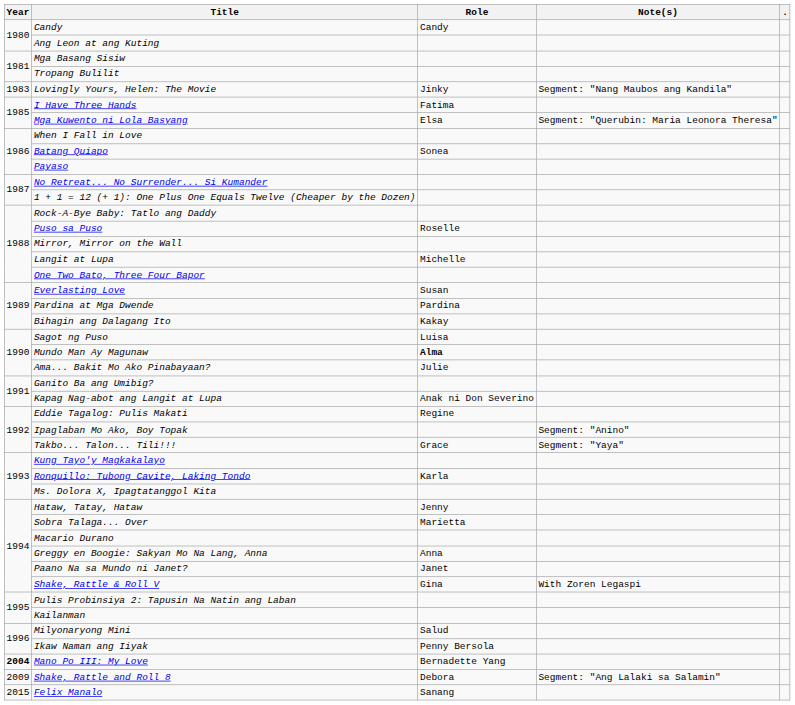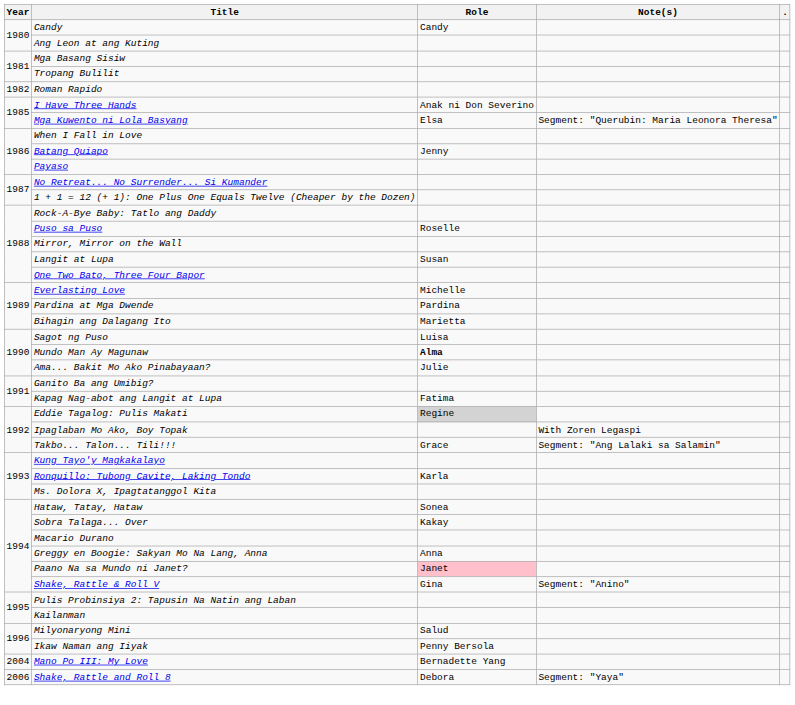 <table class="wikitable sortable">
 <tr>
 <th scope="col">Year</th>
 <th scope="col">Title</th>
 <th scope="col" class="unsortable">Role</th>
 <th scope="col" class="unsortable">Note(s)</th>
 <th scope="col" class="unsortable">.</th>
 </tr>
 <tr>
 <td rowspan="2">1980</td>
 <td><em>Candy</em></td>
 <td>Candy</td>
 <td></td>
 <td style="text-align:center;"></td>
 </tr>
 <tr>
 <td><em>Ang Leon at ang Kuting</em></td>
 <td></td>
 <td></td>
 <td style="text-align:center;"></td>
 </tr>
 <tr>
 <td rowspan="2">1981</td>
 <td><em>Mga Basang Sisiw</em></td>
 <td></td>
 <td></td>
 <td style="text-align:center;"></td>
 </tr>
 <tr>
 <td><em>Tropang Bulilit</em></td>
 <td></td>
 <td></td>
 <td style="text-align:center;"></td>
 </tr>
 <tr>
-<td>1983</td>
-<td><em>Lovingly Yours, Helen: The Movie</em></td>
-<td>Jinky</td>
-<td>Segment: "Nang Maubos ang Kandila"</td>
+<td>1982</td>
+<td><em>Roman Rapido</em></td>
+<td></td>
+<td></td>
 <td style="text-align:center;"></td>
 </tr>
 <tr>
 <td rowspan="2">1985</td>
 <td><em><a href='#'>I Have Three Hands</a></em></td>
-<td>Fatima</td>
+<td>Anak ni Don Severino</td>
 <td></td>
 <td style="text-align:center;"></td>
 </tr>
 <tr>
 <td><em><a href='#'>Mga Kuwento ni Lola Basyang</a></em></td>
 <td>Elsa</td>
 <td>Segment: "Querubin: Maria Leonora Theresa"</td>
 <td style="text-align:center;"></td>
 </tr>
 <tr>
 <td rowspan="3">1986</td>
 <td><em>When I Fall in Love</em></td>
 <td></td>
 <td></td>
 <td style="text-align:center;"></td>
 </tr>
 <tr>
 <td><em><a href='#'>Batang Quiapo</a></em></td>
-<td>Sonea</td>
+<td>Jenny</td>
 <td></td>
 <td style="text-align:center;"></td>
 </tr>
 <tr>
 <td><em><a href='#'>Payaso</a></em></td>
 <td></td>
 <td></td>
 <td style="text-align:center;"></td>
 </tr>
 <tr>
 <td rowspan="2">1987</td>
 <td><em><a href='#'>No Retreat... No Surrender... Si Kumander</a></em></td>
 <td></td>
 <td></td>
 <td style="text-align:center;"></td>
 </tr>
 <tr>
 <td><em>1 + 1 = 12 (+ 1): One Plus One Equals Twelve (Cheaper by the Dozen)</em></td>
 <td></td>
 <td></td>
 <td style="text-align:center;"></td>
 </tr>
 <tr>
 <td rowspan="5">1988</td>
 <td><em>Rock-A-Bye Baby: Tatlo ang Daddy</em></td>
 <td></td>
 <td></td>
 <td style="text-align:center;"></td>
 </tr>
 <tr>
 <td><em><a href='#'>Puso sa Puso</a></em></td>
 <td>Roselle</td>
 <td></td>
 <td style="text-align:center;"></td>
 </tr>
 <tr>
 <td><em>Mirror, Mirror on the Wall</em></td>
 <td></td>
 <td></td>
 <td style="text-align:center;"></td>
 </tr>
 <tr>
 <td><em>Langit at Lupa</em></td>
-<td>Michelle</td>
+<td>Susan</td>
 <td></td>
 <td style="text-align:center;"></td>
 </tr>
 <tr>
 <td><em><a href='#'>One Two Bato, Three Four Bapor</a></em></td>
 <td></td>
 <td></td>
 <td style="text-align:center;"></td>
 </tr>
 <tr>
 <td rowspan="3">1989</td>
 <td><em><a href='#'>Everlasting Love</a></em></td>
-<td>Susan</td>
+<td>Michelle</td>
 <td></td>
 <td style="text-align:center;"></td>
 </tr>
 <tr>
 <td><em>Pardina at Mga Dwende</em></td>
 <td>Pardina</td>
 <td></td>
 <td style="text-align:center;"></td>
 </tr>
 <tr>
 <td><em>Bihagin ang Dalagang Ito</em></td>
-<td>Kakay</td>
+<td>Marietta</td>
 <td></td>
 <td style="text-align:center;"></td>
 </tr>
 <tr>
 <td rowspan="3">1990</td>
 <td><em>Sagot ng Puso</em></td>
 <td>Luisa</td>
 <td></td>
 <td style="text-align:center;"></td>
 </tr>
 <tr>
 <td><em>Mundo Man Ay Magunaw</em></td>
 <td><strong>Alma</strong></td>
 <td></td>
 <td style="text-align:center;"></td>
 </tr>
 <tr>
 <td><em>Ama... Bakit Mo Ako Pinabayaan?</em></td>
 <td>Julie</td>
 <td></td>
 <td style="text-align:center;"></td>
 </tr>
 <tr>
 <td rowspan="2">1991</td>
 <td><em>Ganito Ba ang Umibig?</em></td>
 <td></td>
 <td></td>
 <td style="text-align:center;"></td>
 </tr>
 <tr>
 <td><em>Kapag Nag-abot ang Langit at Lupa</em></td>
-<td>Anak ni Don Severino</td>
+<td>Fatima</td>
 <td></td>
 <td style="text-align:center;"></td>
 </tr>
 <tr>
 <td rowspan="3">1992</td>
 <td><em>Eddie Tagalog: Pulis Makati</em></td>
-<td>Regine</td>
+<td style="background: lightgrey;">Regine</td>
 <td></td>
 <td style="text-align:center;"></td>
 </tr>
 <tr>
 <td><em>Ipaglaban Mo Ako, Boy Topak</em></td>
 <td></td>
-<td>Segment: "Anino"</td>
+<td>With Zoren Legaspi</td>
 <td style="text-align:center;"></td>
 </tr>
 <tr>
 <td><em>Takbo... Talon... Tili!!!</em></td>
 <td>Grace</td>
-<td>Segment: "Yaya"</td>
+<td>Segment: "Ang Lalaki sa Salamin"</td>
 <td style="text-align:center;"></td>
 </tr>
 <tr>
 <td rowspan="3">1993</td>
 <td><em><a href='#'>Kung Tayo'y Magkakalayo</a></em></td>
 <td></td>
 <td></td>
 <td style="text-align:center;"></td>
 </tr>
 <tr>
 <td><em><a href='#'>Ronquillo: Tubong Cavite, Laking Tondo</a></em></td>
 <td>Karla</td>
 <td></td>
 <td style="text-align:center;"></td>
 </tr>
 <tr>
 <td><em>Ms. Dolora X, Ipagtatanggol Kita</em></td>
 <td></td>
 <td></td>
 <td style="text-align:center;"></td>
 </tr>
 <tr>
 <td rowspan="6">1994</td>
 <td><em>Hataw, Tatay, Hataw</em></td>
-<td>Jenny</td>
+<td>Sonea</td>
 <td></td>
 <td style="text-align:center;"></td>
 </tr>
 <tr>
 <td><em>Sobra Talaga... Over</em></td>
-<td>Marietta</td>
+<td>Kakay</td>
 <td></td>
 <td style="text-align:center;"></td>
 </tr>
 <tr>
 <td><em>Macario Durano</em></td>
 <td></td>
 <td></td>
 <td style="text-align:center;"></td>
 </tr>
 <tr>
 <td><em>Greggy en Boogie: Sakyan Mo Na Lang, Anna</em></td>
 <td>Anna</td>
 <td></td>
 <td style="text-align:center;"></td>
 </tr>
 <tr>
 <td><em>Paano Na sa Mundo ni Janet?</em></td>
-<td>Janet</td>
+<td style="background: pink;">Janet</td>
 <td></td>
 <td style="text-align:center;"></td>
 </tr>
 <tr>
 <td><em><a href='#'>Shake, Rattle & Roll V</a></em></td>
 <td>Gina</td>
-<td>With Zoren Legaspi</td>
+<td>Segment: "Anino"</td>
 <td style="text-align:center;"></td>
 </tr>
 <tr>
 <td rowspan="2">1995</td>
 <td><em>Pulis Probinsiya 2: Tapusin Na Natin ang Laban</em></td>
 <td></td>
 <td></td>
 <td style="text-align:center;"></td>
 </tr>
 <tr>
 <td><em>Kailanman</em></td>
 <td></td>
 <td></td>
 <td style="text-align:center;"></td>
 </tr>
 <tr>
 <td rowspan="2">1996</td>
 <td><em>Milyonaryong Mini</em></td>
 <td>Salud</td>
 <td></td>
 <td style="text-align:center;"></td>
 </tr>
 <tr>
 <td><em>Ikaw Naman ang Iiyak</em></td>
 <td>Penny Bersola</td>
 <td></td>
 <td style="text-align:center;"></td>
 </tr>
 <tr>
-<td><strong>2004</strong></td>
+<td>2004</td>
 <td><em><a href='#'>Mano Po III: My Love</a></em></td>
 <td>Bernadette Yang</td>
 <td></td>
 <td style="text-align:center;"></td>
 </tr>
 <tr>
-<td>2009</td>
+<td>2006</td>
 <td><em><a href='#'>Shake, Rattle and Roll 8</a></em></td>
 <td>Debora</td>
-<td>Segment: "Ang Lalaki sa Salamin"</td>
+<td>Segment: "Yaya"</td>
 <td style="text-align:center;"></td>
 </tr>
-<tr>
-<td>2015</td>
-<td><em><a href='#'>Felix Manalo</a></em></td>
-<td>Sanang</td>
-<td></td>
-<td></td>
-</tr>
 </table>
